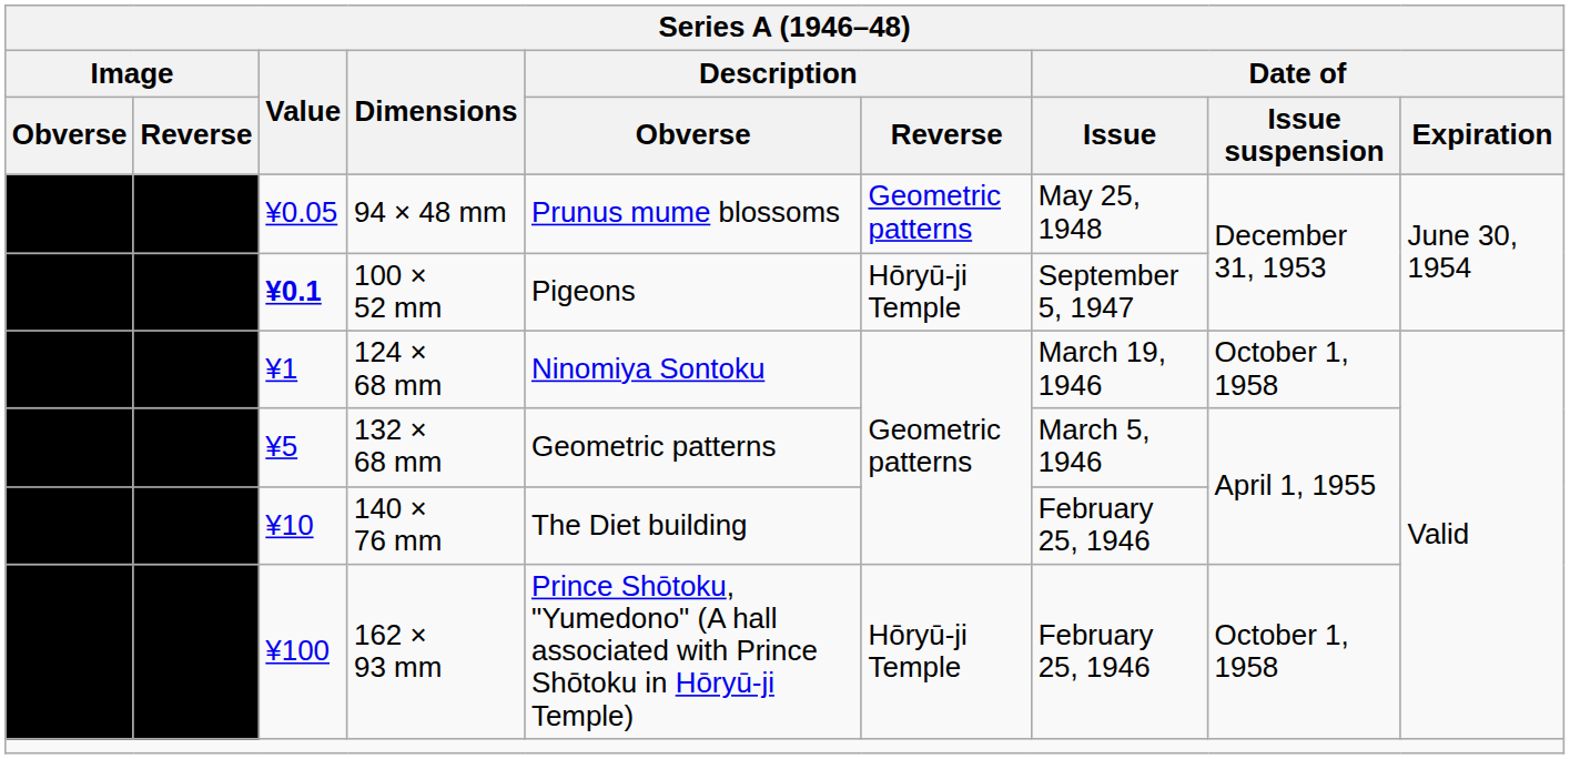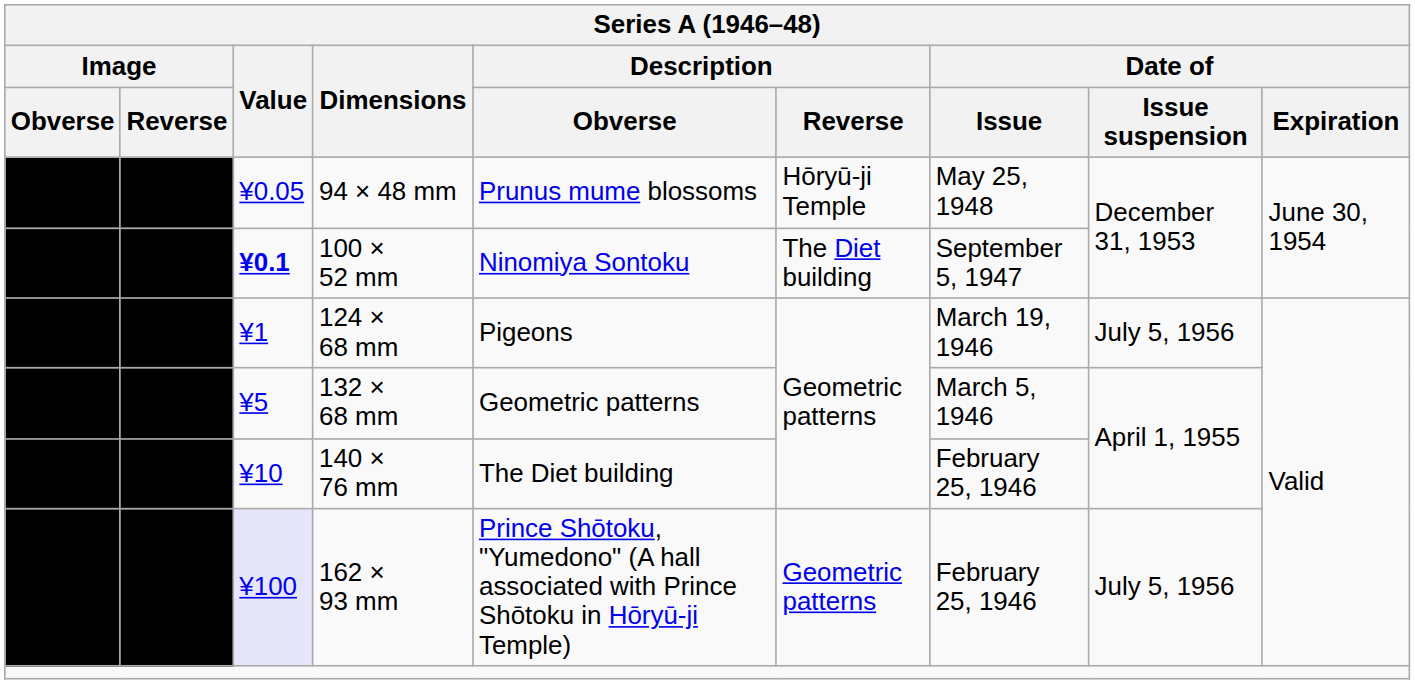 <table class="wikitable">
 <tr>
 <th colspan="9">Series A (1946–48)</th>
 </tr>
 <tr>
 <th colspan="2">Image</th>
 <th rowspan="2">Value</th>
 <th rowspan="2">Dimensions</th>
 <th colspan="2">Description</th>
 <th colspan="3">Date of</th>
 </tr>
 <tr>
 <th>Obverse</th>
 <th>Reverse</th>
 <th width=180>Obverse</th>
 <th>Reverse</th>
 <th>Issue</th>
 <th>Issue suspension</th>
 <th>Expiration</th>
 </tr>
 <tr>
 <td style="text-align:center; background:#000;"></td>
 <td style="text-align:center; background:#000;"></td>
 <td><a href='#'>¥0.05</a></td>
 <td>94 × 48 mm</td>
 <td><a href='#'>Prunus mume</a> blossoms</td>
-<td><a href='#'>Geometric patterns</a></td>
+<td>Hōryū-ji Temple</td>
 <td>May 25, 1948</td>
 <td rowspan="2">December 31, 1953</td>
 <td rowspan="2">June 30, 1954</td>
 </tr>
 <tr>
 <td style="text-align:center; background:#000;"></td>
 <td style="text-align:center; background:#000;"></td>
 <td><strong><a href='#'>¥0.1</a></strong></td>
 <td>100 × 52 mm</td>
-<td>Pigeons</td>
-<td>Hōryū-ji Temple</td>
+<td><a href='#'>Ninomiya Sontoku</a></td>
+<td>The <a href='#'>Diet</a> building</td>
 <td>September 5, 1947</td>
 </tr>
 <tr>
 <td style="text-align:center; background:#000;"></td>
 <td style="text-align:center; background:#000;"></td>
 <td><a href='#'>¥1</a></td>
 <td>124 × 68 mm</td>
-<td><a href='#'>Ninomiya Sontoku</a></td>
+<td>Pigeons</td>
 <td rowspan="3">Geometric patterns</td>
 <td>March 19, 1946</td>
-<td>October 1, 1958</td>
+<td>July 5, 1956</td>
 <td rowspan="4">Valid</td>
 </tr>
 <tr>
 <td style="text-align:center; background:#000;"></td>
 <td style="text-align:center; background:#000;"></td>
 <td><a href='#'>¥5</a></td>
 <td>132 × 68 mm</td>
 <td>Geometric patterns</td>
 <td>March 5, 1946</td>
 <td rowspan="2">April 1, 1955</td>
 </tr>
 <tr>
 <td style="text-align:center; background:#000;"></td>
 <td style="text-align:center; background:#000;"></td>
 <td><a href='#'>¥10</a></td>
 <td>140 × 76 mm</td>
 <td>The Diet building</td>
 <td>February 25, 1946</td>
 </tr>
 <tr>
 <td style="text-align:center; background:#000;"></td>
 <td style="text-align:center; background:#000;"></td>
-<td><a href='#'>¥100</a></td>
+<td style="background: lavender;"><a href='#'>¥100</a></td>
 <td>162 × 93 mm</td>
 <td><a href='#'>Prince Shōtoku</a>, "Yumedono" (A hall associated with Prince Shōtoku in <a href='#'>Hōryū-ji</a> Temple)</td>
-<td>Hōryū-ji Temple</td>
+<td><a href='#'>Geometric patterns</a></td>
 <td>February 25, 1946</td>
-<td>October 1, 1958</td>
+<td>July 5, 1956</td>
 </tr>
 <tr>
 <td colspan="9"></td>
 </tr>
 </table>
